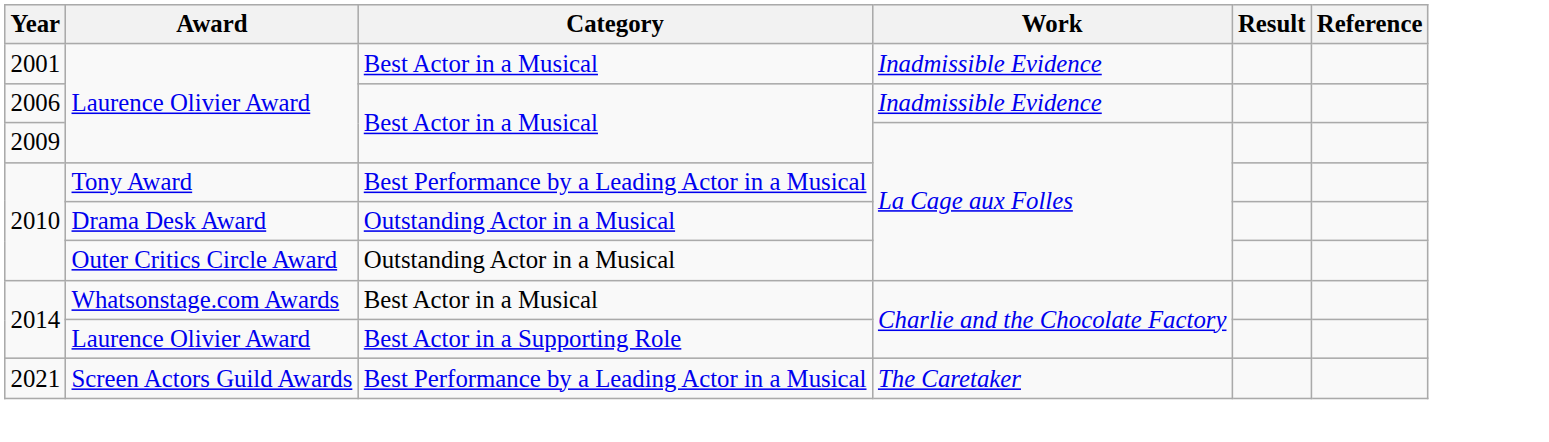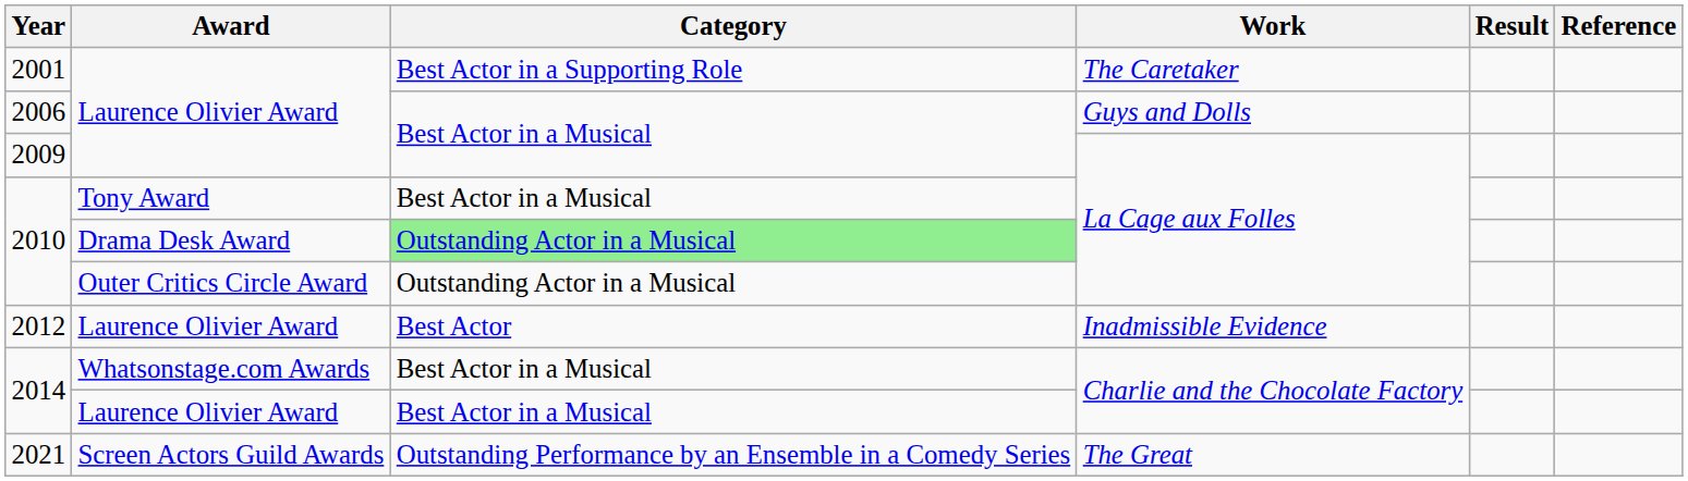 <table class="wikitable">
 <tr>
 <th>Year</th>
 <th>Award</th>
 <th>Category</th>
 <th>Work</th>
 <th>Result</th>
 <th>Reference</th>
 </tr>
 <tr>
 <td>2001</td>
 <td rowspan=3><a href='#'>Laurence Olivier Award</a></td>
-<td><a href='#'>Best Actor in a Musical</a></td>
-<td><em><a href='#'>Inadmissible Evidence</a></em></td>
+<td><a href='#'>Best Actor in a Supporting Role</a></td>
+<td><em><a href='#'>The Caretaker</a></em></td>
 <td></td>
 <td></td>
 </tr>
 <tr>
 <td>2006</td>
 <td rowspan=2><a href='#'>Best Actor in a Musical</a></td>
-<td><em><a href='#'>Inadmissible Evidence</a></em></td>
+<td><em><a href='#'>Guys and Dolls</a></em></td>
 <td></td>
 <td></td>
 </tr>
 <tr>
 <td>2009</td>
 <td rowspan=4><em><a href='#'>La Cage aux Folles</a></em></td>
 <td></td>
 <td></td>
 </tr>
 <tr>
 <td rowspan=3>2010</td>
 <td><a href='#'>Tony Award</a></td>
-<td><a href='#'>Best Performance by a Leading Actor in a Musical</a></td>
+<td>Best Actor in a Musical</td>
 <td></td>
 <td></td>
 </tr>
 <tr>
 <td><a href='#'>Drama Desk Award</a></td>
-<td><a href='#'>Outstanding Actor in a Musical</a></td>
+<td style="background: lightgreen;"><a href='#'>Outstanding Actor in a Musical</a></td>
 <td></td>
 <td></td>
 </tr>
 <tr>
 <td><a href='#'>Outer Critics Circle Award</a></td>
 <td>Outstanding Actor in a Musical</td>
+<td></td>
+<td></td>
+</tr>
+<tr>
+<td>2012</td>
+<td><a href='#'>Laurence Olivier Award</a></td>
+<td><a href='#'>Best Actor</a></td>
+<td><em><a href='#'>Inadmissible Evidence</a></em></td>
 <td></td>
 <td></td>
 </tr>
 <tr>
 <td rowspan="2">2014</td>
 <td><a href='#'>Whatsonstage.com Awards</a></td>
 <td>Best Actor in a Musical</td>
 <td rowspan="2"><em><a href='#'>Charlie and the Chocolate Factory</a></em></td>
 <td></td>
 <td></td>
 </tr>
 <tr>
 <td><a href='#'>Laurence Olivier Award</a></td>
-<td><a href='#'>Best Actor in a Supporting Role</a></td>
+<td><a href='#'>Best Actor in a Musical</a></td>
 <td></td>
 <td></td>
 </tr>
 <tr>
 <td>2021</td>
 <td><a href='#'>Screen Actors Guild Awards</a></td>
-<td><a href='#'>Best Performance by a Leading Actor in a Musical</a></td>
-<td><em><a href='#'>The Caretaker</a></em></td>
+<td><a href='#'>Outstanding Performance by an Ensemble in a Comedy Series</a></td>
+<td><em><a href='#'>The Great</a></em></td>
 <td></td>
 <td></td>
 </tr>
 </table>
